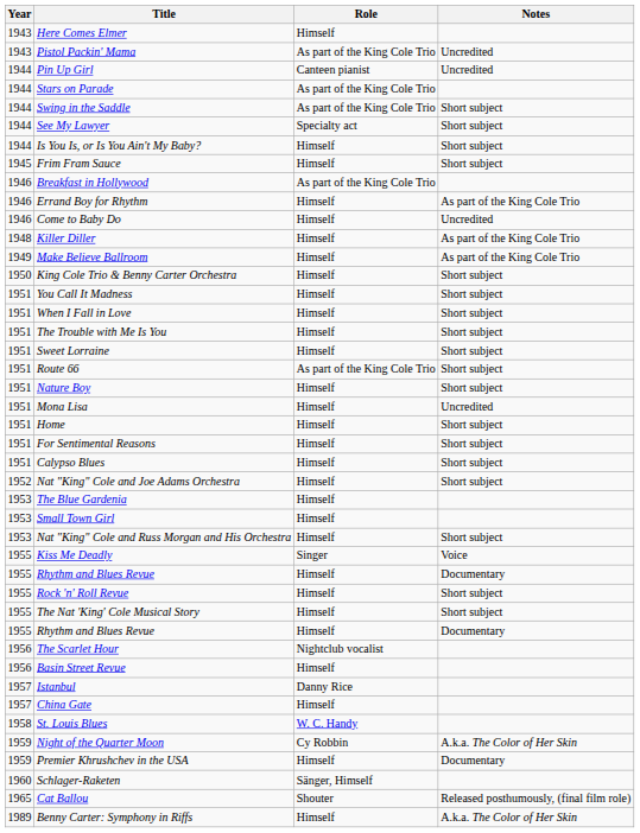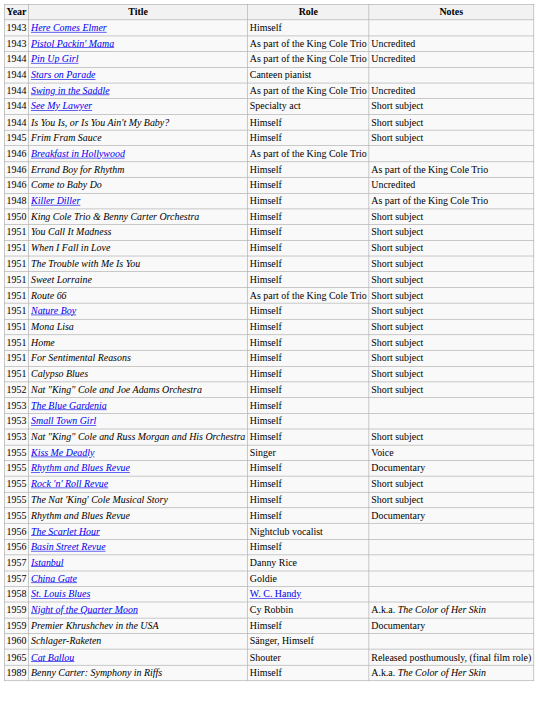 <table class="wikitable unsortable">
 <tr>
 <th>Year</th>
 <th>Title</th>
 <th>Role</th>
 <th class="unsortable">Notes</th>
 </tr>
 <tr>
 <td>1943</td>
 <td><em><a href='#'>Here Comes Elmer</a></em></td>
 <td>Himself</td>
 <td></td>
 </tr>
 <tr>
 <td>1943</td>
 <td><em><a href='#'>Pistol Packin' Mama</a></em></td>
 <td>As part of the King Cole Trio</td>
 <td>Uncredited</td>
 </tr>
 <tr>
 <td>1944</td>
 <td><em><a href='#'>Pin Up Girl</a></em></td>
-<td>Canteen pianist</td>
+<td>As part of the King Cole Trio</td>
 <td>Uncredited</td>
 </tr>
 <tr>
 <td>1944</td>
 <td><em><a href='#'>Stars on Parade</a></em></td>
-<td>As part of the King Cole Trio</td>
+<td>Canteen pianist</td>
 <td></td>
 </tr>
 <tr>
 <td>1944</td>
 <td><em><a href='#'>Swing in the Saddle</a></em></td>
 <td>As part of the King Cole Trio</td>
-<td>Short subject</td>
+<td>Uncredited</td>
 </tr>
 <tr>
 <td>1944</td>
 <td><em><a href='#'>See My Lawyer</a></em></td>
 <td>Specialty act</td>
 <td>Short subject</td>
 </tr>
 <tr>
 <td>1944</td>
 <td><em>Is You Is, or Is You Ain't My Baby?</em></td>
 <td>Himself</td>
 <td>Short subject</td>
 </tr>
 <tr>
 <td>1945</td>
 <td><em>Frim Fram Sauce</em></td>
 <td>Himself</td>
 <td>Short subject</td>
 </tr>
 <tr>
 <td>1946</td>
 <td><em><a href='#'>Breakfast in Hollywood</a></em></td>
 <td>As part of the King Cole Trio</td>
 <td></td>
 </tr>
 <tr>
 <td>1946</td>
 <td><em>Errand Boy for Rhythm</em></td>
 <td>Himself</td>
 <td>As part of the King Cole Trio</td>
 </tr>
 <tr>
 <td>1946</td>
 <td><em>Come to Baby Do</em></td>
 <td>Himself</td>
 <td>Uncredited</td>
 </tr>
 <tr>
 <td>1948</td>
 <td><em><a href='#'>Killer Diller</a></em></td>
-<td>Himself</td>
-<td>As part of the King Cole Trio</td>
-</tr>
-<tr>
-<td>1949</td>
-<td><em><a href='#'>Make Believe Ballroom</a></em></td>
 <td>Himself</td>
 <td>As part of the King Cole Trio</td>
 </tr>
 <tr>
 <td>1950</td>
 <td><em>King Cole Trio & Benny Carter Orchestra</em></td>
 <td>Himself</td>
 <td>Short subject</td>
 </tr>
 <tr>
 <td>1951</td>
 <td><em>You Call It Madness</em></td>
 <td>Himself</td>
 <td>Short subject</td>
 </tr>
 <tr>
 <td>1951</td>
 <td><em>When I Fall in Love</em></td>
 <td>Himself</td>
 <td>Short subject</td>
 </tr>
 <tr>
 <td>1951</td>
 <td><em>The Trouble with Me Is You</em></td>
 <td>Himself</td>
 <td>Short subject</td>
 </tr>
 <tr>
 <td>1951</td>
 <td><em>Sweet Lorraine</em></td>
 <td>Himself</td>
 <td>Short subject</td>
 </tr>
 <tr>
 <td>1951</td>
 <td><em>Route 66</em></td>
 <td>As part of the King Cole Trio</td>
 <td>Short subject</td>
 </tr>
 <tr>
 <td>1951</td>
 <td><em><a href='#'>Nature Boy</a></em></td>
 <td>Himself</td>
 <td>Short subject</td>
 </tr>
 <tr>
 <td>1951</td>
 <td><em>Mona Lisa</em></td>
 <td>Himself</td>
-<td>Uncredited</td>
+<td>Short subject</td>
 </tr>
 <tr>
 <td>1951</td>
 <td><em>Home</em></td>
 <td>Himself</td>
 <td>Short subject</td>
 </tr>
 <tr>
 <td>1951</td>
 <td><em>For Sentimental Reasons</em></td>
 <td>Himself</td>
 <td>Short subject</td>
 </tr>
 <tr>
 <td>1951</td>
 <td><em>Calypso Blues</em></td>
 <td>Himself</td>
 <td>Short subject</td>
 </tr>
 <tr>
 <td>1952</td>
 <td><em>Nat "King" Cole and Joe Adams Orchestra</em></td>
 <td>Himself</td>
 <td>Short subject</td>
 </tr>
 <tr>
 <td>1953</td>
 <td><em><a href='#'>The Blue Gardenia</a></em></td>
 <td>Himself</td>
 <td></td>
 </tr>
 <tr>
 <td>1953</td>
 <td><em><a href='#'>Small Town Girl</a></em></td>
 <td>Himself</td>
 <td></td>
 </tr>
 <tr>
 <td>1953</td>
 <td><em>Nat "King" Cole and Russ Morgan and His Orchestra</em></td>
 <td>Himself</td>
 <td>Short subject</td>
 </tr>
 <tr>
 <td>1955</td>
 <td><em><a href='#'>Kiss Me Deadly</a></em></td>
 <td>Singer</td>
 <td>Voice</td>
 </tr>
 <tr>
 <td>1955</td>
 <td><em><a href='#'>Rhythm and Blues Revue</a></em></td>
 <td>Himself</td>
 <td>Documentary</td>
 </tr>
 <tr>
 <td>1955</td>
 <td><em><a href='#'>Rock 'n' Roll Revue</a></em></td>
 <td>Himself</td>
 <td>Short subject</td>
 </tr>
 <tr>
 <td>1955</td>
 <td><em>The Nat 'King' Cole Musical Story</em></td>
 <td>Himself</td>
 <td>Short subject</td>
 </tr>
 <tr>
 <td>1955</td>
 <td><em>Rhythm and Blues Revue</em></td>
 <td>Himself</td>
 <td>Documentary</td>
 </tr>
 <tr>
 <td>1956</td>
 <td><em><a href='#'>The Scarlet Hour</a></em></td>
 <td>Nightclub vocalist</td>
 <td></td>
 </tr>
 <tr>
 <td>1956</td>
 <td><em><a href='#'>Basin Street Revue</a></em></td>
 <td>Himself</td>
 <td></td>
 </tr>
 <tr>
 <td>1957</td>
 <td><em><a href='#'>Istanbul</a></em></td>
 <td>Danny Rice</td>
 <td></td>
 </tr>
 <tr>
 <td>1957</td>
 <td><em><a href='#'>China Gate</a></em></td>
-<td>Himself</td>
+<td>Goldie</td>
 <td></td>
 </tr>
 <tr>
 <td>1958</td>
 <td><em><a href='#'>St. Louis Blues</a></em></td>
 <td><a href='#'>W. C. Handy</a></td>
 <td></td>
 </tr>
 <tr>
 <td>1959</td>
 <td><em><a href='#'>Night of the Quarter Moon</a></em></td>
 <td>Cy Robbin</td>
 <td>A.k.a. <em>The Color of Her Skin</em></td>
 </tr>
 <tr>
 <td>1959</td>
 <td><em>Premier Khrushchev in the USA</em></td>
 <td>Himself</td>
 <td>Documentary</td>
 </tr>
 <tr>
 <td>1960</td>
 <td><em>Schlager-Raketen</em></td>
 <td>Sänger, Himself</td>
 <td></td>
 </tr>
 <tr>
 <td>1965</td>
 <td><em><a href='#'>Cat Ballou</a></em></td>
 <td>Shouter</td>
 <td>Released posthumously, (final film role)</td>
 </tr>
 <tr>
 <td>1989</td>
 <td><em>Benny Carter: Symphony in Riffs</em></td>
 <td>Himself</td>
 <td>A.k.a. <em>The Color of Her Skin</em></td>
 </tr>
 </table>
